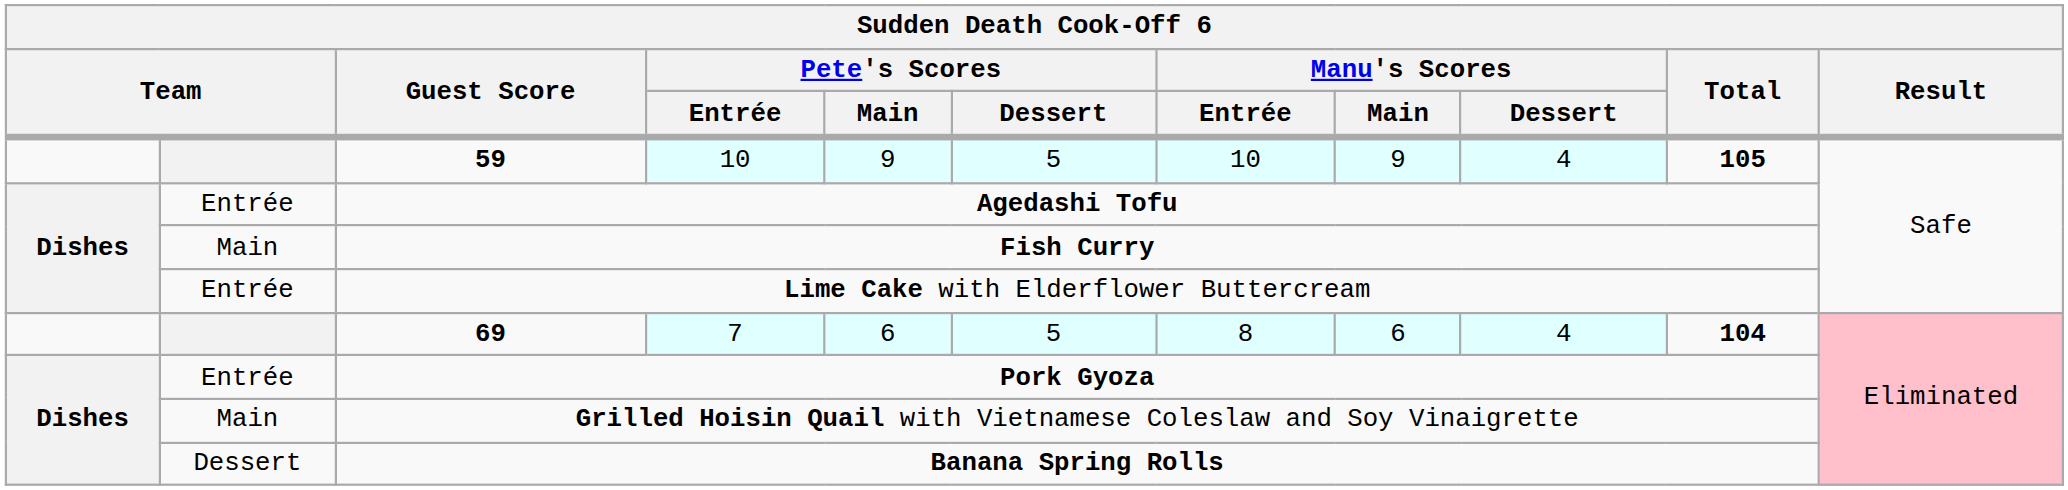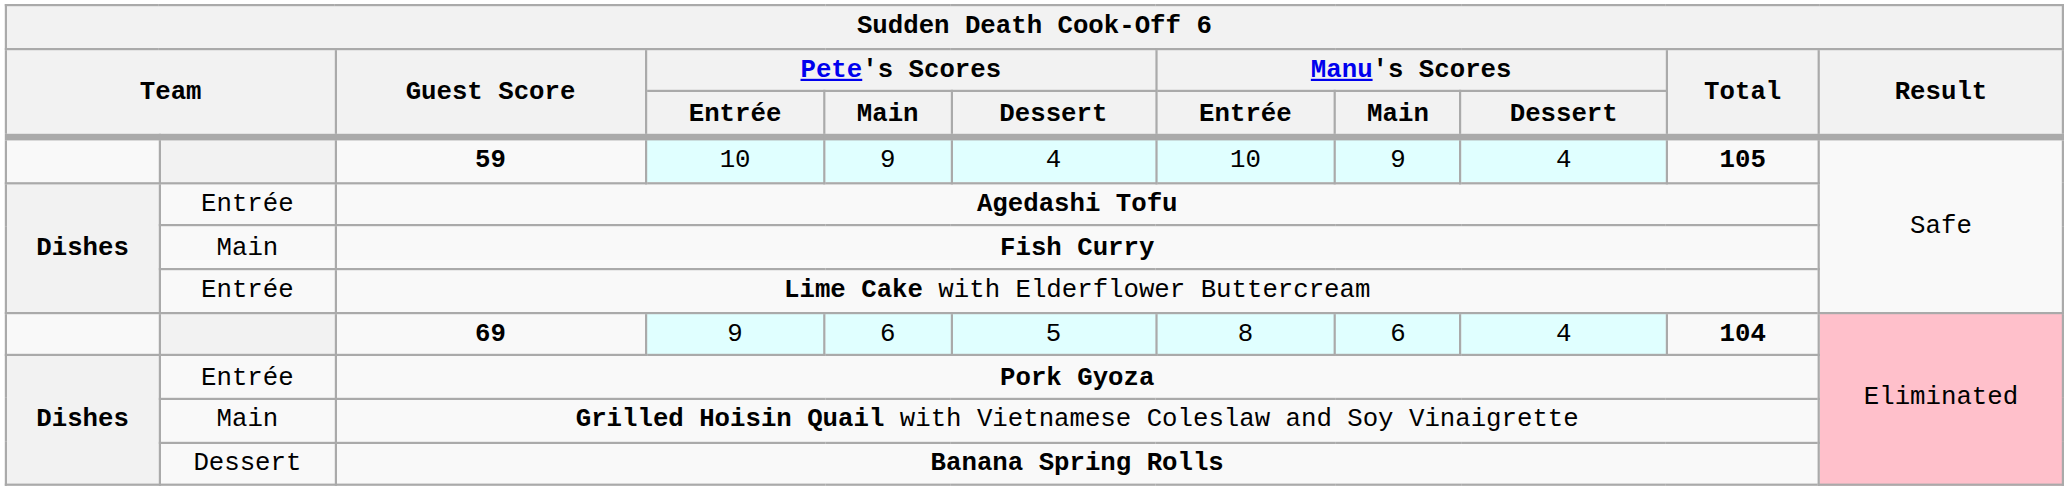 <table class="wikitable plainrowheaders" style="margin:1em auto; text-align:center; font-size:90%; width:80em;">
 <tr>
 <th colspan="18" >Sudden Death Cook-Off 6</th>
 </tr>
 <tr>
 <th rowspan="2" colspan="2">Team</th>
 <th scope="col" rowspan="2">Guest Score<br><small></small></th>
 <th scope="col" colspan="3"><a href='#'>Pete</a>'s Scores</th>
 <th scope="col" colspan="3"><a href='#'>Manu</a>'s Scores</th>
 <th scope="col" rowspan="2">Total<br><small></small></th>
 <th scope="col" rowspan="2">Result</th>
 </tr>
 <tr>
 <th scope="col">Entrée</th>
 <th scope="col">Main</th>
 <th scope="col">Dessert</th>
 <th scope="col">Entrée</th>
 <th scope="col">Main</th>
 <th scope="col">Dessert</th>
 </tr>
 <tr style="border-top:3px solid #aaa;">
 <td></td>
 <th style="text-align:centre"></th>
 <td><strong>59</strong></td>
 <td bgcolor="#e0ffff">10</td>
 <td bgcolor="#e0ffff">9</td>
-<td bgcolor="#e0ffff">5</td>
+<td bgcolor="#e0ffff">4</td>
 <td bgcolor="#e0ffff">10</td>
 <td bgcolor="#e0ffff">9</td>
 <td bgcolor="#e0ffff">4</td>
 <td><strong>105</strong></td>
 <td rowspan="4">Safe</td>
 </tr>
 <tr>
 <th rowspan="3">Dishes</th>
 <td>Entrée</td>
 <td colspan="8"><strong>Agedashi Tofu</strong></td>
 </tr>
 <tr>
 <td>Main</td>
 <td colspan="8"><strong>Fish Curry</strong></td>
 </tr>
 <tr>
 <td>Entrée</td>
 <td colspan="8"><strong>Lime Cake</strong> with Elderflower Buttercream</td>
 </tr>
 <tr>
 <td></td>
 <th style="text-align:centre"></th>
 <td><strong>69</strong></td>
-<td bgcolor="#e0ffff">7</td>
+<td bgcolor="#e0ffff">9</td>
 <td bgcolor="#e0ffff">6</td>
 <td bgcolor="#e0ffff">5</td>
 <td bgcolor="#e0ffff">8</td>
 <td bgcolor="#e0ffff">6</td>
 <td bgcolor="#e0ffff">4</td>
 <td><strong>104</strong></td>
 <td style="background:pink" rowspan="4">Eliminated</td>
 </tr>
 <tr>
 <th rowspan="3">Dishes</th>
 <td>Entrée</td>
 <td colspan="8"><strong>Pork Gyoza</strong></td>
 </tr>
 <tr>
 <td>Main</td>
 <td colspan="8"><strong>Grilled Hoisin Quail</strong> with Vietnamese Coleslaw and Soy Vinaigrette</td>
 </tr>
 <tr>
 <td>Dessert</td>
 <td colspan="8"><strong>Banana Spring Rolls</strong></td>
 </tr>
 </table>
